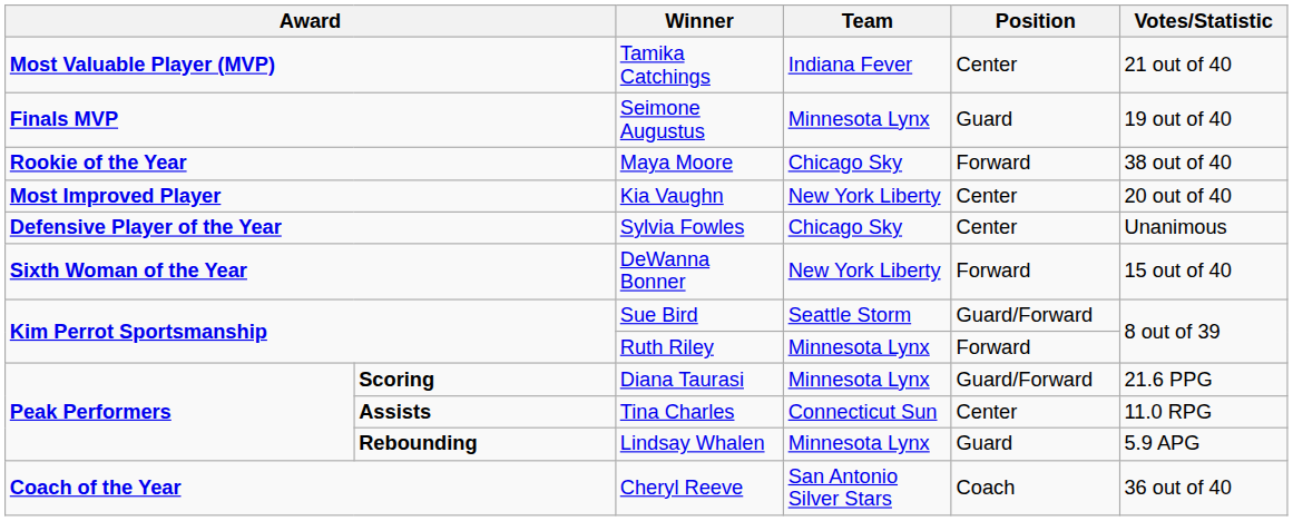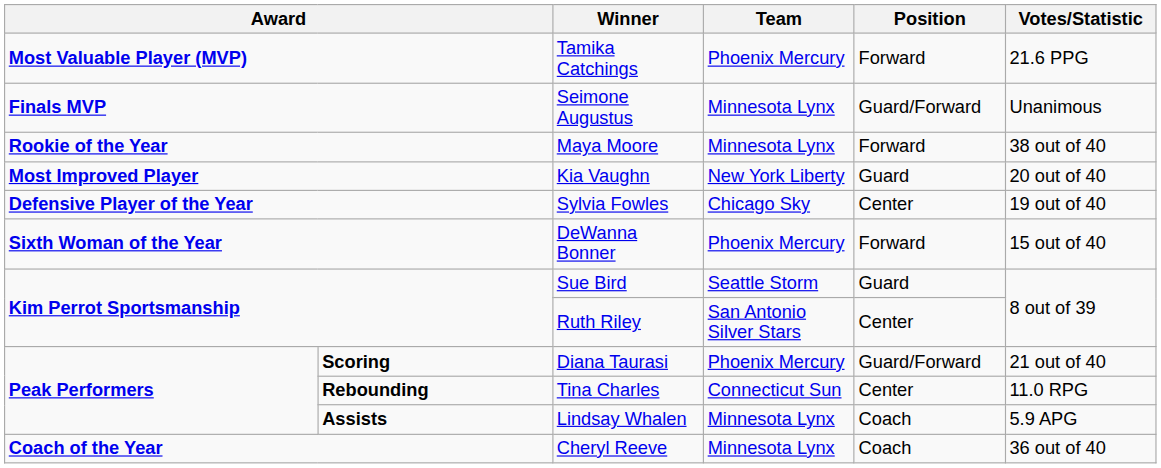 <table class="wikitable" style="width: 80%">
 <tr>
 <th colspan=2 width=150>Award</th>
 <th width=125>Winner</th>
 <th width="125">Team</th>
 <th width="125">Position</th>
 <th width=125>Votes/Statistic</th>
 </tr>
 <tr>
 <td colspan=2><strong><a href='#'>Most Valuable Player (MVP)</a></strong></td>
 <td><a href='#'>Tamika Catchings</a></td>
-<td><a href='#'>Indiana Fever</a></td>
-<td>Center</td>
-<td>21 out of 40</td>
+<td><a href='#'>Phoenix Mercury</a></td>
+<td>Forward</td>
+<td>21.6 PPG</td>
 </tr>
 <tr>
 <td colspan=2><strong><a href='#'>Finals MVP</a></strong></td>
 <td><a href='#'>Seimone Augustus</a></td>
 <td><a href='#'>Minnesota Lynx</a></td>
-<td>Guard</td>
-<td>19 out of 40</td>
+<td>Guard/Forward</td>
+<td>Unanimous</td>
 </tr>
 <tr>
 <td colspan=2><strong><a href='#'>Rookie of the Year</a></strong></td>
 <td><a href='#'>Maya Moore</a></td>
-<td><a href='#'>Chicago Sky</a></td>
+<td><a href='#'>Minnesota Lynx</a></td>
 <td>Forward</td>
 <td>38 out of 40</td>
 </tr>
 <tr>
 <td colspan=2><strong><a href='#'>Most Improved Player</a></strong></td>
 <td><a href='#'>Kia Vaughn</a></td>
 <td><a href='#'>New York Liberty</a></td>
-<td>Center</td>
+<td>Guard</td>
 <td>20 out of 40</td>
 </tr>
 <tr>
 <td colspan=2><strong><a href='#'>Defensive Player of the Year</a></strong></td>
 <td><a href='#'>Sylvia Fowles</a></td>
 <td><a href='#'>Chicago Sky</a></td>
 <td>Center</td>
-<td>Unanimous</td>
+<td>19 out of 40</td>
 </tr>
 <tr>
 <td colspan=2><strong><a href='#'>Sixth Woman of the Year</a></strong></td>
 <td><a href='#'>DeWanna Bonner</a></td>
-<td><a href='#'>New York Liberty</a></td>
+<td><a href='#'>Phoenix Mercury</a></td>
 <td>Forward</td>
 <td>15 out of 40</td>
 </tr>
 <tr>
 <td colspan="2" rowspan="2"><strong><a href='#'>Kim Perrot Sportsmanship</a></strong></td>
 <td><a href='#'>Sue Bird</a></td>
 <td><a href='#'>Seattle Storm</a></td>
-<td>Guard/Forward</td>
+<td>Guard</td>
 <td rowspan="2">8 out of 39</td>
 </tr>
 <tr>
 <td><a href='#'>Ruth Riley</a></td>
-<td><a href='#'>Minnesota Lynx</a></td>
-<td>Forward</td>
+<td><a href='#'>San Antonio Silver Stars</a></td>
+<td>Center</td>
 </tr>
 <tr>
 <td rowspan="3"><strong><a href='#'>Peak Performers</a></strong></td>
 <td><strong>Scoring</strong></td>
 <td><a href='#'>Diana Taurasi</a></td>
-<td><a href='#'>Minnesota Lynx</a></td>
+<td><a href='#'>Phoenix Mercury</a></td>
 <td>Guard/Forward</td>
-<td>21.6 PPG</td>
+<td>21 out of 40</td>
 </tr>
 <tr>
-<td><strong>Assists</strong></td>
+<td><strong>Rebounding</strong></td>
 <td><a href='#'>Tina Charles</a></td>
 <td><a href='#'>Connecticut Sun</a></td>
 <td>Center</td>
 <td>11.0 RPG</td>
 </tr>
 <tr>
-<td><strong>Rebounding</strong></td>
+<td><strong>Assists</strong></td>
 <td><a href='#'>Lindsay Whalen</a></td>
 <td><a href='#'>Minnesota Lynx</a></td>
-<td>Guard</td>
+<td>Coach</td>
 <td>5.9 APG</td>
 </tr>
 <tr>
 <td colspan=2><strong><a href='#'>Coach of the Year</a></strong></td>
 <td><a href='#'>Cheryl Reeve</a></td>
-<td><a href='#'>San Antonio Silver Stars</a></td>
+<td><a href='#'>Minnesota Lynx</a></td>
 <td>Coach</td>
 <td>36 out of 40</td>
 </tr>
 </table>
